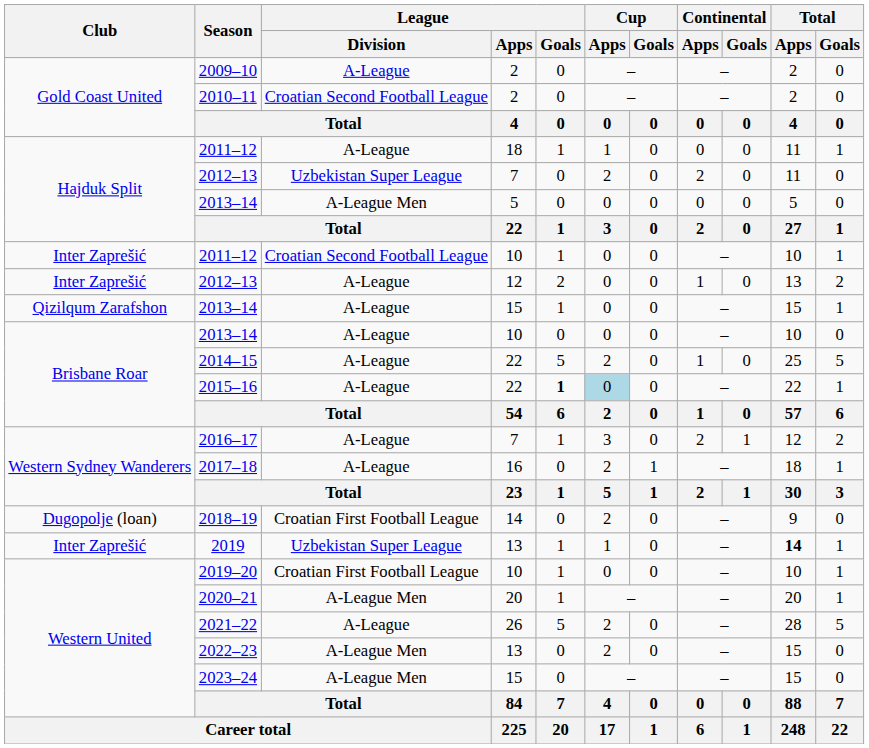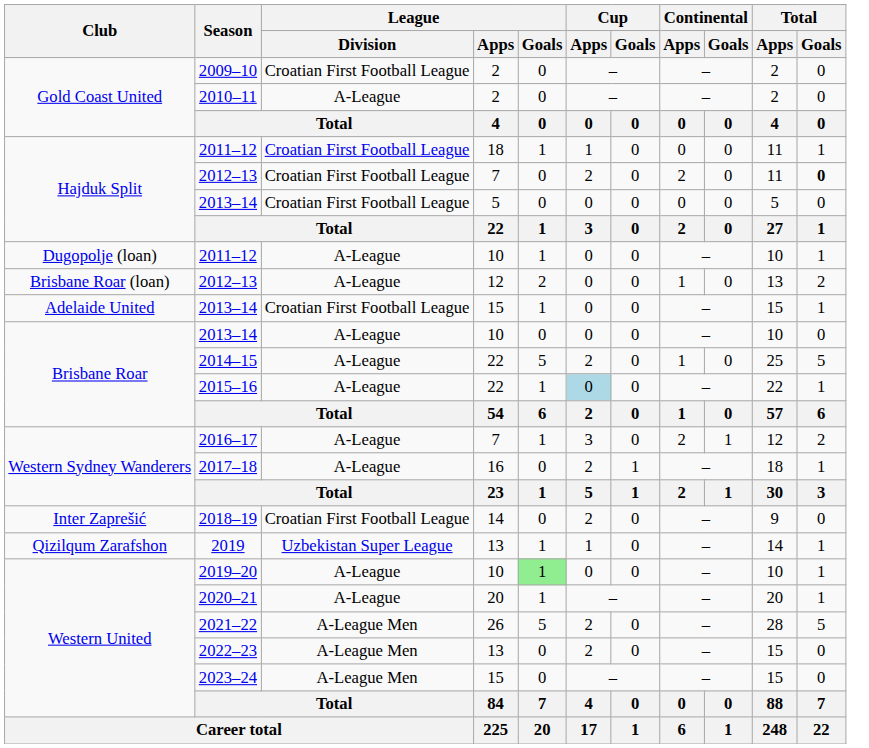 <table class="wikitable" style="text-align: center;">
 <tr>
 <th rowspan="2">Club</th>
 <th rowspan="2">Season</th>
 <th colspan="3">League</th>
 <th colspan="2">Cup</th>
 <th colspan="2">Continental</th>
 <th colspan="2">Total</th>
 </tr>
 <tr>
 <th>Division</th>
 <th>Apps</th>
 <th>Goals</th>
 <th>Apps</th>
 <th>Goals</th>
 <th>Apps</th>
 <th>Goals</th>
 <th>Apps</th>
 <th>Goals</th>
 </tr>
 <tr>
 <td rowspan="3" valign="center"><a href='#'>Gold Coast United</a></td>
 <td><a href='#'>2009–10</a></td>
-<td><a href='#'>A-League</a></td>
+<td>Croatian First Football League</td>
 <td>2</td>
 <td>0</td>
 <td colspan="2">–</td>
 <td colspan="2">–</td>
 <td>2</td>
 <td>0</td>
 </tr>
 <tr>
 <td><a href='#'>2010–11</a></td>
-<td><a href='#'>Croatian Second Football League</a></td>
+<td>A-League</td>
 <td>2</td>
 <td>0</td>
 <td colspan="2">–</td>
 <td colspan="2">–</td>
 <td>2</td>
 <td>0</td>
 </tr>
 <tr>
 <th colspan=2>Total</th>
 <th>4</th>
 <th>0</th>
 <th>0</th>
 <th>0</th>
 <th>0</th>
 <th>0</th>
 <th>4</th>
 <th>0</th>
 </tr>
 <tr>
 <td rowspan=4><a href='#'>Hajduk Split</a></td>
 <td><a href='#'>2011–12</a></td>
-<td>A-League</td>
+<td><a href='#'>Croatian First Football League</a></td>
 <td>18</td>
 <td>1</td>
 <td>1</td>
 <td>0</td>
 <td>0</td>
 <td>0</td>
 <td>11</td>
 <td>1</td>
 </tr>
 <tr>
 <td><a href='#'>2012–13</a></td>
-<td><a href='#'>Uzbekistan Super League</a></td>
+<td>Croatian First Football League</td>
 <td>7</td>
 <td>0</td>
 <td>2</td>
 <td>0</td>
 <td>2</td>
 <td>0</td>
 <td>11</td>
-<td>0</td>
+<td><strong>0</strong></td>
 </tr>
 <tr>
 <td><a href='#'>2013–14</a></td>
-<td>A-League Men</td>
+<td>Croatian First Football League</td>
 <td>5</td>
 <td>0</td>
 <td>0</td>
 <td>0</td>
 <td>0</td>
 <td>0</td>
 <td>5</td>
 <td>0</td>
 </tr>
 <tr>
 <th colspan=2>Total</th>
 <th>22</th>
 <th>1</th>
 <th>3</th>
 <th>0</th>
 <th>2</th>
 <th>0</th>
 <th>27</th>
 <th>1</th>
 </tr>
 <tr>
-<td><a href='#'>Inter Zaprešić</a></td>
+<td><a href='#'>Dugopolje</a> (loan)</td>
 <td><a href='#'>2011–12</a></td>
-<td><a href='#'>Croatian Second Football League</a></td>
+<td>A-League</td>
 <td>10</td>
 <td>1</td>
 <td>0</td>
 <td>0</td>
 <td colspan="2">–</td>
 <td>10</td>
 <td>1</td>
 </tr>
 <tr>
-<td><a href='#'>Inter Zaprešić</a></td>
+<td><a href='#'>Brisbane Roar</a> (loan)</td>
 <td><a href='#'>2012–13</a></td>
 <td>A-League</td>
 <td>12</td>
 <td>2</td>
 <td>0</td>
 <td>0</td>
 <td>1</td>
 <td>0</td>
 <td>13</td>
 <td>2</td>
 </tr>
 <tr>
-<td><a href='#'>Qizilqum Zarafshon</a></td>
+<td><a href='#'>Adelaide United</a></td>
 <td><a href='#'>2013–14</a></td>
-<td>A-League</td>
+<td>Croatian First Football League</td>
 <td>15</td>
 <td>1</td>
 <td>0</td>
 <td>0</td>
 <td colspan="2">–</td>
 <td>15</td>
 <td>1</td>
 </tr>
 <tr>
 <td rowspan=4><a href='#'>Brisbane Roar</a></td>
 <td><a href='#'>2013–14</a></td>
 <td>A-League</td>
 <td>10</td>
 <td>0</td>
 <td>0</td>
 <td>0</td>
 <td colspan="2">–</td>
 <td>10</td>
 <td>0</td>
 </tr>
 <tr>
 <td><a href='#'>2014–15</a></td>
 <td>A-League</td>
 <td>22</td>
 <td>5</td>
 <td>2</td>
 <td>0</td>
 <td>1</td>
 <td>0</td>
 <td>25</td>
 <td>5</td>
 </tr>
 <tr>
 <td><a href='#'>2015–16</a></td>
 <td>A-League</td>
 <td>22</td>
-<td><strong>1</strong></td>
+<td>1</td>
 <td style="background: lightblue;">0</td>
 <td>0</td>
 <td colspan="2">–</td>
 <td>22</td>
 <td>1</td>
 </tr>
 <tr>
 <th colspan=2>Total</th>
 <th>54</th>
 <th>6</th>
 <th>2</th>
 <th>0</th>
 <th>1</th>
 <th>0</th>
 <th>57</th>
 <th>6</th>
 </tr>
 <tr>
 <td rowspan=3><a href='#'>Western Sydney Wanderers</a></td>
 <td><a href='#'>2016–17</a></td>
 <td>A-League</td>
 <td>7</td>
 <td>1</td>
 <td>3</td>
 <td>0</td>
 <td>2</td>
 <td>1</td>
 <td>12</td>
 <td>2</td>
 </tr>
 <tr>
 <td><a href='#'>2017–18</a></td>
 <td>A-League</td>
 <td>16</td>
 <td>0</td>
 <td>2</td>
 <td>1</td>
 <td colspan="2">–</td>
 <td>18</td>
 <td>1</td>
 </tr>
 <tr>
 <th colspan=2>Total</th>
 <th>23</th>
 <th>1</th>
 <th>5</th>
 <th>1</th>
 <th>2</th>
 <th>1</th>
 <th>30</th>
 <th>3</th>
 </tr>
 <tr>
-<td><a href='#'>Dugopolje</a> (loan)</td>
+<td><a href='#'>Inter Zaprešić</a></td>
 <td><a href='#'>2018–19</a></td>
 <td>Croatian First Football League</td>
 <td>14</td>
 <td>0</td>
 <td>2</td>
 <td>0</td>
 <td colspan="2">–</td>
 <td>9</td>
 <td>0</td>
 </tr>
 <tr>
-<td><a href='#'>Inter Zaprešić</a></td>
+<td><a href='#'>Qizilqum Zarafshon</a></td>
 <td><a href='#'>2019</a></td>
 <td><a href='#'>Uzbekistan Super League</a></td>
 <td>13</td>
 <td>1</td>
 <td>1</td>
 <td>0</td>
 <td colspan="2">–</td>
-<td><strong>14</strong></td>
+<td>14</td>
 <td>1</td>
 </tr>
 <tr>
 <td rowspan=6><a href='#'>Western United</a></td>
 <td><a href='#'>2019–20</a></td>
-<td>Croatian First Football League</td>
+<td>A-League</td>
 <td>10</td>
-<td>1</td>
+<td style="background: lightgreen;">1</td>
 <td>0</td>
 <td>0</td>
 <td colspan="2">–</td>
 <td>10</td>
 <td>1</td>
 </tr>
 <tr>
 <td><a href='#'>2020–21</a></td>
-<td>A-League Men</td>
+<td>A-League</td>
 <td>20</td>
 <td>1</td>
 <td colspan="2">–</td>
 <td colspan="2">–</td>
 <td>20</td>
 <td>1</td>
 </tr>
 <tr>
 <td><a href='#'>2021–22</a></td>
-<td>A-League</td>
+<td>A-League Men</td>
 <td>26</td>
 <td>5</td>
 <td>2</td>
 <td>0</td>
 <td colspan="2">–</td>
 <td>28</td>
 <td>5</td>
 </tr>
 <tr>
 <td><a href='#'>2022–23</a></td>
 <td>A-League Men</td>
 <td>13</td>
 <td>0</td>
 <td>2</td>
 <td>0</td>
 <td colspan="2">–</td>
 <td>15</td>
 <td>0</td>
 </tr>
 <tr>
 <td><a href='#'>2023–24</a></td>
 <td>A-League Men</td>
 <td>15</td>
 <td>0</td>
 <td colspan="2">–</td>
 <td colspan="2">–</td>
 <td>15</td>
 <td>0</td>
 </tr>
 <tr>
 <th colspan=2>Total</th>
 <th>84</th>
 <th>7</th>
 <th>4</th>
 <th>0</th>
 <th>0</th>
 <th>0</th>
 <th>88</th>
 <th>7</th>
 </tr>
 <tr>
 <th colspan=3>Career total</th>
 <th>225</th>
 <th>20</th>
 <th>17</th>
 <th>1</th>
 <th>6</th>
 <th>1</th>
 <th>248</th>
 <th>22</th>
 </tr>
 </table>
